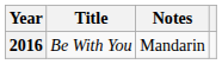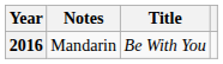 <table class="wikitable plainrowheaders sortable">
 <tr>
 <th scope="col">Year</th>
+<th scope="col" class="unsortable">Notes</th>
 <th scope="col">Title</th>
-<th scope="col" class="unsortable">Notes</th>
 <th scope="col" class="unsortable"></th>
 </tr>
 <tr>
 <th scope="row">2016</th>
+<td>Mandarin</td>
 <td><em>Be With You</em></td>
-<td>Mandarin</td>
 <td></td>
 </tr>
 </table>
